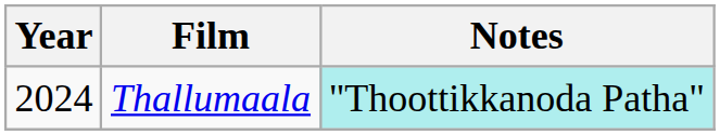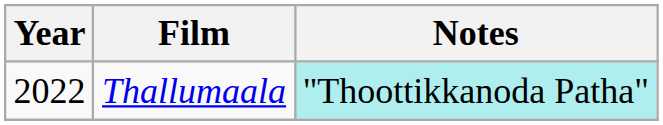 <table class="wikitable sortable">
 <tr>
 <th>Year</th>
 <th>Film</th>
 <th>Notes</th>
 </tr>
 <tr>
-<td>2024</td>
+<td>2022</td>
 <td><em><a href='#'>Thallumaala</a></em></td>
 <td style="background: paleturquoise;">"Thoottikkanoda Patha"</td>
 </tr>
 <tr>
 </tr>
 </table>
